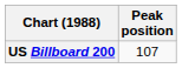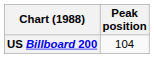 <table class="wikitable plainrowheaders" style="text-align:center">
 <tr>
 <th scope="col">Chart (1988)</th>
 <th scope="col">Peak<br>position</th>
 </tr>
 <tr>
 <th scope="row">US <a href='#'><em>Billboard</em> 200</a></th>
-<td>107</td>
+<td>104</td>
 </tr>
 </table>
